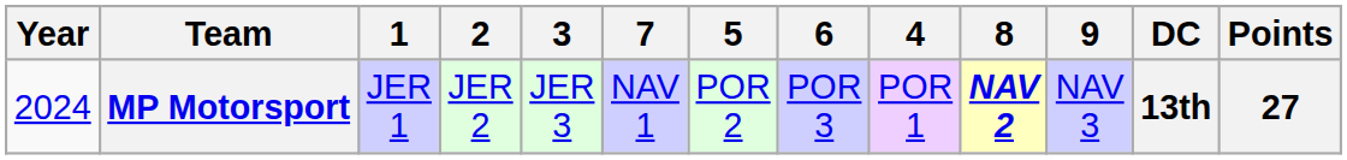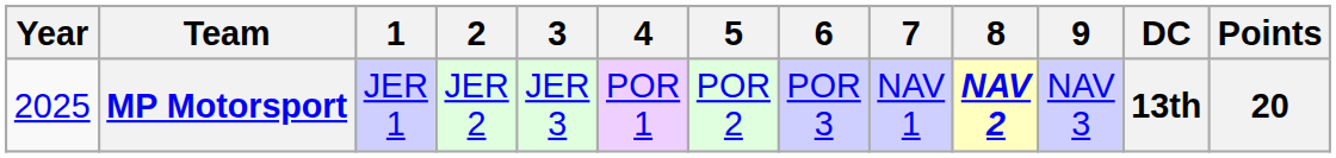 <table class="wikitable" style="text-align:center; font-size:85%">
 <tr>
 <th>Year</th>
 <th>Team</th>
 <th>1</th>
 <th>2</th>
 <th>3</th>
-<th>7</th>
+<th>4</th>
 <th>5</th>
 <th>6</th>
-<th>4</th>
+<th>7</th>
 <th>8</th>
 <th>9</th>
 <th>DC</th>
 <th>Points</th>
 </tr>
 <tr>
-<td><a href='#'>2024</a></td>
+<td><a href='#'>2025</a></td>
 <th nowrap><a href='#'>MP Motorsport</a></th>
 <td style="background:#CFCFFF"><a href='#'>JER<br>1</a><br></td>
 <td style="background:#DFFFDF"><a href='#'>JER<br>2</a><br></td>
 <td style="background:#DFFFDF"><a href='#'>JER<br>3</a><br></td>
-<td style="background:#CFCFFF"><a href='#'>NAV<br>1</a><br></td>
+<td style="background:#EFCFFF"><a href='#'>POR<br>1</a><br></td>
 <td style="background:#DFFFDF"><a href='#'>POR<br>2</a><br></td>
 <td style="background:#CFCFFF"><a href='#'>POR<br>3</a><br></td>
-<td style="background:#EFCFFF"><a href='#'>POR<br>1</a><br></td>
+<td style="background:#CFCFFF"><a href='#'>NAV<br>1</a><br></td>
 <td style="background:#FFFFBF"><strong><em><a href='#'>NAV<br>2</a></em><br></strong></td>
 <td style="background:#CFCFFF"><a href='#'>NAV<br>3</a><br></td>
 <th>13th</th>
-<th>27</th>
+<th>20</th>
 </tr>
 </table>
